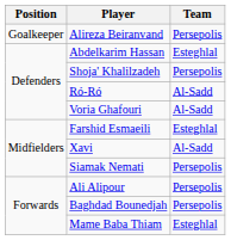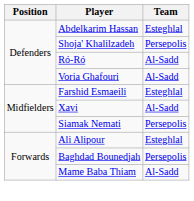 <table class="wikitable">
 <tr>
 <th>Position</th>
 <th>Player</th>
 <th>Team</th>
-</tr>
-<tr>
-<td align=center>Goalkeeper</td>
-<td> <a href='#'>Alireza Beiranvand</a></td>
-<td> <a href='#'>Persepolis</a></td>
 </tr>
 <tr>
 <td align=center rowspan=4>Defenders</td>
 <td> <a href='#'>Abdelkarim Hassan</a></td>
 <td> <a href='#'>Esteghlal</a></td>
 </tr>
 <tr>
 <td> <a href='#'>Shoja' Khalilzadeh</a></td>
 <td> <a href='#'>Persepolis</a></td>
 </tr>
 <tr>
 <td> <a href='#'>Ró-Ró</a></td>
 <td> <a href='#'>Al-Sadd</a></td>
 </tr>
 <tr>
 <td> <a href='#'>Voria Ghafouri</a></td>
 <td> <a href='#'>Al-Sadd</a></td>
 </tr>
 <tr>
 <td align=center rowspan=3>Midfielders</td>
 <td> <a href='#'>Farshid Esmaeili</a></td>
 <td> <a href='#'>Esteghlal</a></td>
 </tr>
 <tr>
 <td> <a href='#'>Xavi</a></td>
 <td> <a href='#'>Al-Sadd</a></td>
 </tr>
 <tr>
 <td> <a href='#'>Siamak Nemati</a></td>
 <td> <a href='#'>Persepolis</a></td>
 </tr>
 <tr>
 <td align=center rowspan=3>Forwards</td>
 <td> <a href='#'>Ali Alipour</a></td>
-<td> <a href='#'>Persepolis</a></td>
+<td> <a href='#'>Esteghlal</a></td>
 </tr>
 <tr>
 <td> <a href='#'>Baghdad Bounedjah</a></td>
 <td> <a href='#'>Persepolis</a></td>
 </tr>
 <tr>
 <td> <a href='#'>Mame Baba Thiam</a></td>
-<td> <a href='#'>Esteghlal</a></td>
+<td> <a href='#'>Al-Sadd</a></td>
 </tr>
 </table>
